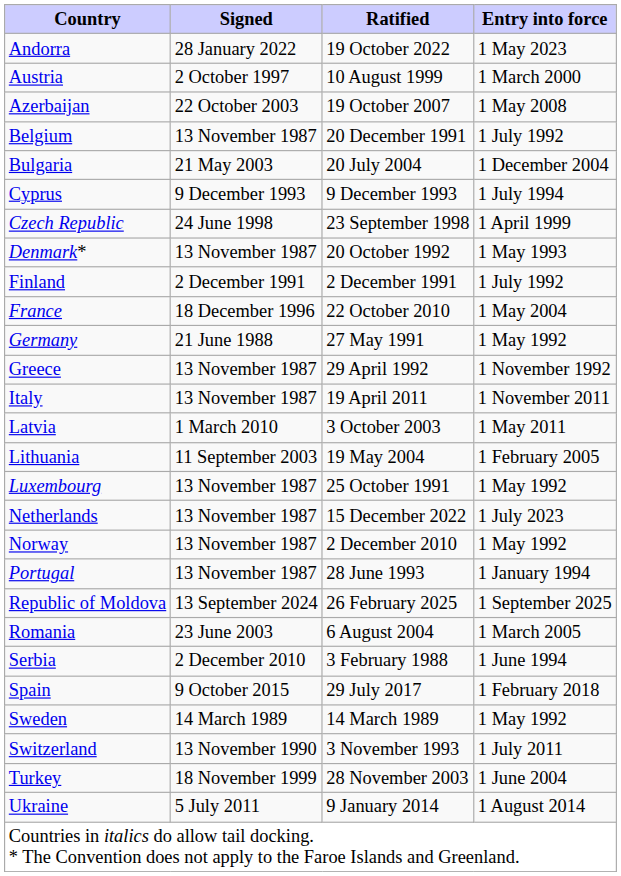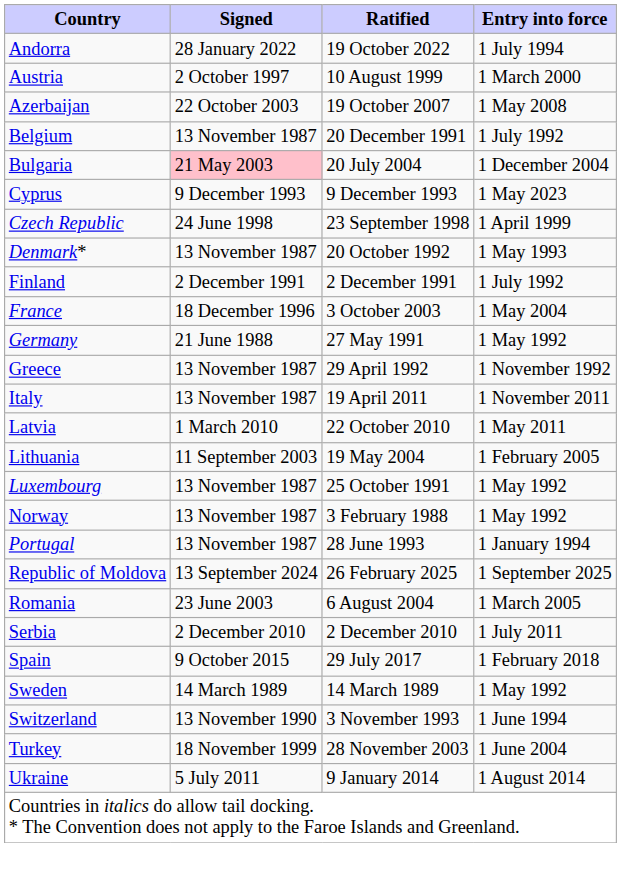 <table class="wikitable">
 <tr>
 <th style="background:#ccccff;">Country</th>
 <th style="background:#ccccff;">Signed</th>
 <th style="background:#ccccff;">Ratified</th>
 <th style="background:#ccccff;">Entry into force</th>
 </tr>
 <tr>
 <td><a href='#'>Andorra</a></td>
 <td>28 January 2022</td>
 <td>19 October 2022</td>
-<td>1 May 2023</td>
+<td>1 July 1994</td>
 </tr>
 <tr>
 <td><a href='#'>Austria</a></td>
 <td>2 October 1997</td>
 <td>10 August 1999</td>
 <td>1 March 2000</td>
 </tr>
 <tr>
 <td><a href='#'>Azerbaijan</a></td>
 <td>22 October 2003</td>
 <td>19 October 2007</td>
 <td>1 May 2008</td>
 </tr>
 <tr>
 <td><a href='#'>Belgium</a></td>
 <td>13 November 1987</td>
 <td>20 December 1991</td>
 <td>1 July 1992</td>
 </tr>
 <tr>
 <td><a href='#'>Bulgaria</a></td>
-<td>21 May 2003</td>
+<td style="background: pink;">21 May 2003</td>
 <td>20 July 2004</td>
 <td>1 December 2004</td>
 </tr>
 <tr>
 <td><a href='#'>Cyprus</a></td>
 <td>9 December 1993</td>
 <td>9 December 1993</td>
-<td>1 July 1994</td>
+<td>1 May 2023</td>
 </tr>
 <tr>
 <td><em><a href='#'>Czech Republic</a></em></td>
 <td>24 June 1998</td>
 <td>23 September 1998</td>
 <td>1 April 1999</td>
 </tr>
 <tr>
 <td><em><a href='#'>Denmark</a></em>*</td>
 <td>13 November 1987</td>
 <td>20 October 1992</td>
 <td>1 May 1993</td>
 </tr>
 <tr>
 <td><a href='#'>Finland</a></td>
 <td>2 December 1991</td>
 <td>2 December 1991</td>
 <td>1 July 1992</td>
 </tr>
 <tr>
 <td><em><a href='#'>France</a></em></td>
 <td>18 December 1996</td>
-<td>22 October 2010</td>
+<td>3 October 2003</td>
 <td>1 May 2004</td>
 </tr>
 <tr>
 <td><em><a href='#'>Germany</a></em></td>
 <td>21 June 1988</td>
 <td>27 May 1991</td>
 <td>1 May 1992</td>
 </tr>
 <tr>
 <td><a href='#'>Greece</a></td>
 <td>13 November 1987</td>
 <td>29 April 1992</td>
 <td>1 November 1992</td>
 </tr>
 <tr>
 <td><a href='#'>Italy</a></td>
 <td>13 November 1987</td>
 <td>19 April 2011</td>
 <td>1 November 2011</td>
 </tr>
 <tr>
 <td><a href='#'>Latvia</a></td>
 <td>1 March 2010</td>
-<td>3 October 2003</td>
+<td>22 October 2010</td>
 <td>1 May 2011</td>
 </tr>
 <tr>
 <td><a href='#'>Lithuania</a></td>
 <td>11 September 2003</td>
 <td>19 May 2004</td>
 <td>1 February 2005</td>
 </tr>
 <tr>
 <td><em><a href='#'>Luxembourg</a></em></td>
 <td>13 November 1987</td>
 <td>25 October 1991</td>
 <td>1 May 1992</td>
 </tr>
 <tr>
-<td><a href='#'>Netherlands</a></td>
-<td>13 November 1987</td>
-<td>15 December 2022</td>
-<td>1 July 2023</td>
-</tr>
-<tr>
 <td><a href='#'>Norway</a></td>
 <td>13 November 1987</td>
-<td>2 December 2010</td>
+<td>3 February 1988</td>
 <td>1 May 1992</td>
 </tr>
 <tr>
 <td><em><a href='#'>Portugal</a></em></td>
 <td>13 November 1987</td>
 <td>28 June 1993</td>
 <td>1 January 1994</td>
 </tr>
 <tr>
 <td><a href='#'>Republic of Moldova</a></td>
 <td>13 September 2024</td>
 <td>26 February 2025</td>
 <td>1 September 2025</td>
 </tr>
 <tr>
 <td><a href='#'>Romania</a></td>
 <td>23 June 2003</td>
 <td>6 August 2004</td>
 <td>1 March 2005</td>
 </tr>
 <tr>
 <td><a href='#'>Serbia</a></td>
 <td>2 December 2010</td>
-<td>3 February 1988</td>
-<td>1 June 1994</td>
+<td>2 December 2010</td>
+<td>1 July 2011</td>
 </tr>
 <tr>
 <td><a href='#'>Spain</a></td>
 <td>9 October 2015</td>
 <td>29 July 2017</td>
 <td>1 February 2018</td>
 </tr>
 <tr>
 <td><a href='#'>Sweden</a></td>
 <td>14 March 1989</td>
 <td>14 March 1989</td>
 <td>1 May 1992</td>
 </tr>
 <tr>
 <td><a href='#'>Switzerland</a></td>
 <td>13 November 1990</td>
 <td>3 November 1993</td>
-<td>1 July 2011</td>
+<td>1 June 1994</td>
 </tr>
 <tr>
 <td><a href='#'>Turkey</a></td>
 <td>18 November 1999</td>
 <td>28 November 2003</td>
 <td>1 June 2004</td>
 </tr>
 <tr>
 <td><a href='#'>Ukraine</a></td>
 <td>5 July 2011</td>
 <td>9 January 2014</td>
 <td>1 August 2014</td>
 </tr>
 <tr>
 <td colspan=4 style="background:white;">Countries in <em>italics</em> do allow tail docking.<br>* The Convention does not apply to the Faroe Islands and Greenland.</td>
 </tr>
 </table>
